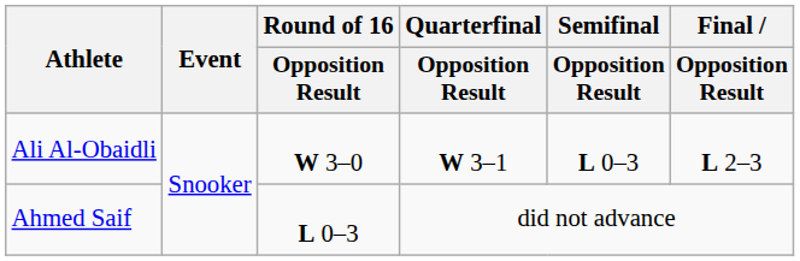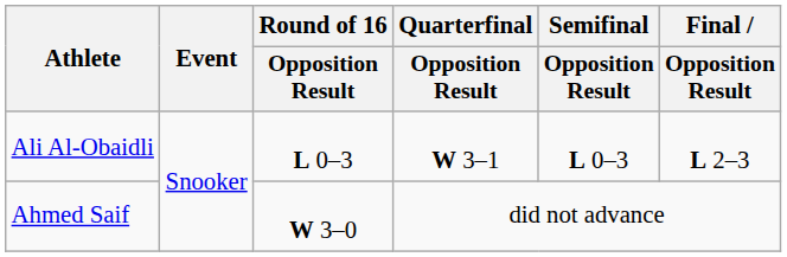 <table class=wikitable style=font-size:90%;text-align:center>
 <tr>
 <th rowspan=2>Athlete</th>
 <th rowspan=2>Event</th>
 <th>Round of 16</th>
 <th>Quarterfinal</th>
 <th>Semifinal</th>
 <th>Final / </th>
 </tr>
 <tr style=font-size:95%>
 <th>Opposition<br>Result</th>
 <th>Opposition<br>Result</th>
 <th>Opposition<br>Result</th>
 <th>Opposition<br>Result</th>
 </tr>
 <tr>
 <td align=left><a href='#'>Ali Al-Obaidli</a></td>
 <td align=left rowspan=2><a href='#'>Snooker</a></td>
-<td><br><strong>W</strong> 3–0</td>
+<td><br><strong>L</strong> 0–3</td>
 <td><br><strong>W</strong> 3–1</td>
 <td><br><strong>L</strong> 0–3</td>
 <td><br><strong>L</strong> 2–3</td>
 </tr>
 <tr>
 <td align=left><a href='#'>Ahmed Saif</a></td>
-<td><br><strong>L</strong> 0–3</td>
+<td><br><strong>W</strong> 3–0</td>
 <td colspan=4>did not advance</td>
 </tr>
 </table>
